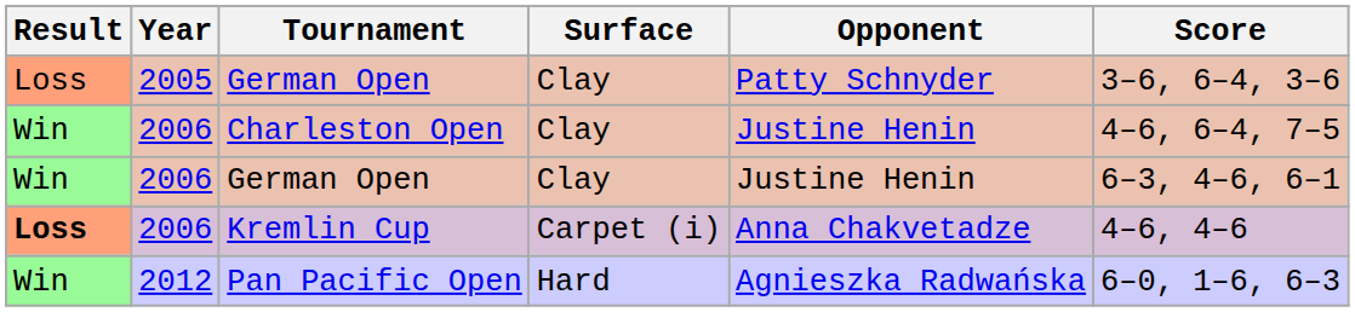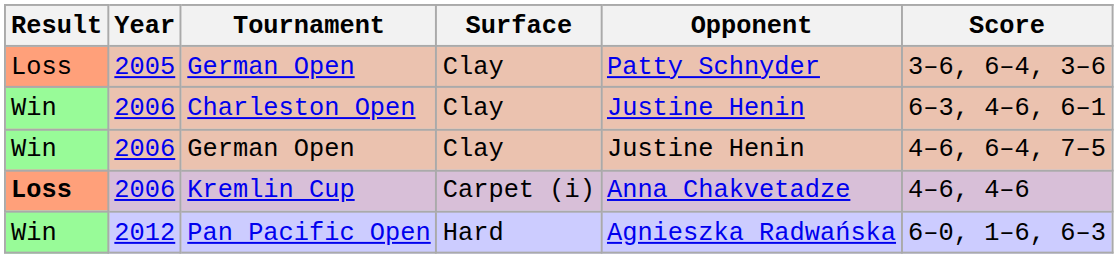 <table class="sortable wikitable">
 <tr>
 <th>Result</th>
 <th>Year</th>
 <th>Tournament</th>
 <th>Surface</th>
 <th>Opponent</th>
 <th class="unsortable">Score</th>
 </tr>
 <tr bgcolor=#ebc2af>
 <td bgcolor=#ffa07a>Loss</td>
 <td><a href='#'>2005</a></td>
 <td><a href='#'>German Open</a></td>
 <td>Clay</td>
 <td> <a href='#'>Patty Schnyder</a></td>
 <td>3–6, 6–4, 3–6</td>
 </tr>
 <tr bgcolor=#ebc2af>
 <td bgcolor=#98fb98>Win</td>
 <td><a href='#'>2006</a></td>
 <td><a href='#'>Charleston Open</a></td>
 <td>Clay</td>
 <td> <a href='#'>Justine Henin</a></td>
-<td>4–6, 6–4, 7–5</td>
+<td>6–3, 4–6, 6–1</td>
 </tr>
 <tr bgcolor=#ebc2af>
 <td bgcolor=#98fb98>Win</td>
 <td><a href='#'>2006</a></td>
 <td>German Open</td>
 <td>Clay</td>
 <td> Justine Henin</td>
-<td>6–3, 4–6, 6–1</td>
+<td>4–6, 6–4, 7–5</td>
 </tr>
 <tr bgcolor=thistle>
 <td bgcolor=#ffa07a><strong>Loss</strong></td>
 <td><a href='#'>2006</a></td>
 <td><a href='#'>Kremlin Cup</a></td>
 <td>Carpet (i)</td>
 <td> <a href='#'>Anna Chakvetadze</a></td>
 <td>4–6, 4–6</td>
 </tr>
 <tr bgcolor=CCCCFF>
 <td bgcolor=#98fb98>Win</td>
 <td><a href='#'>2012</a></td>
 <td><a href='#'>Pan Pacific Open</a></td>
 <td>Hard</td>
 <td> <a href='#'>Agnieszka Radwańska</a></td>
 <td>6–0, 1–6, 6–3</td>
 </tr>
 </table>
